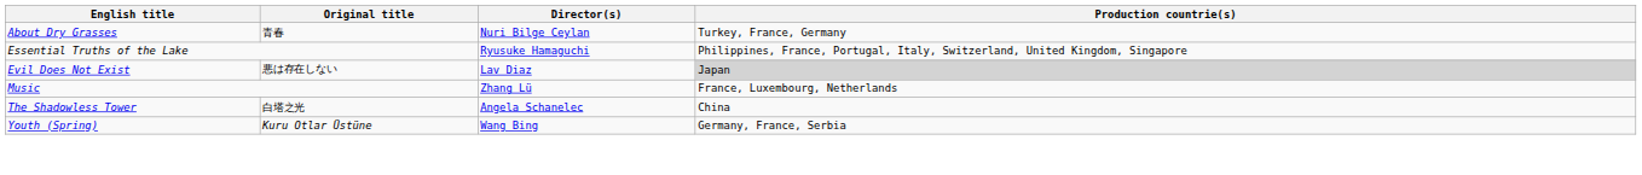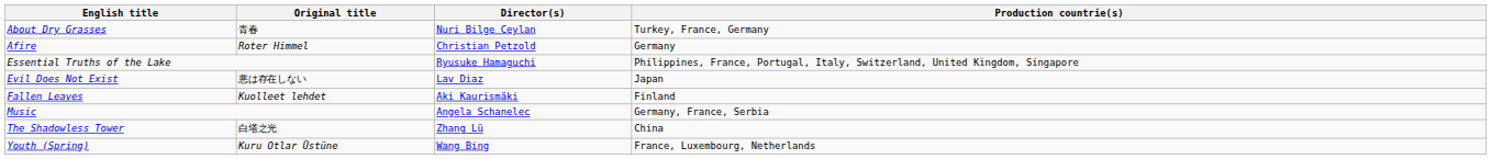 <table class="sortable wikitable" style="width:100%; margin-bottom:4px">
 <tr>
 <th scope="col">English title</th>
 <th scope="col">Original title</th>
 <th scope="col">Director(s)</th>
 <th scope="col">Production countrie(s)</th>
 </tr>
 <tr>
 <td><em><a href='#'>About Dry Grasses</a></em></td>
 <td>青春</td>
 <td><a href='#'>Nuri Bilge Ceylan</a></td>
 <td>Turkey, France, Germany</td>
 </tr>
 <tr>
+<td><em><a href='#'>Afire</a></em></td>
+<td><em>Roter Himmel</em></td>
+<td><a href='#'>Christian Petzold</a></td>
+<td>Germany</td>
+</tr>
+<tr>
 <td colspan="2"><em>Essential Truths of the Lake</em></td>
 <td><a href='#'>Ryusuke Hamaguchi</a></td>
 <td>Philippines, France, Portugal, Italy, Switzerland, United Kingdom, Singapore</td>
 </tr>
 <tr>
 <td><em><a href='#'>Evil Does Not Exist</a></em></td>
 <td>悪は存在しない</td>
 <td><a href='#'>Lav Diaz</a></td>
-<td style="background: lightgrey;">Japan</td>
+<td>Japan</td>
+</tr>
+<tr>
+<td><em><a href='#'>Fallen Leaves</a></em></td>
+<td><em>Kuolleet lehdet</em></td>
+<td><a href='#'>Aki Kaurismäki</a></td>
+<td>Finland</td>
 </tr>
 <tr>
 <td colspan="2"><em><a href='#'>Music</a></em></td>
-<td><a href='#'>Zhang Lü</a></td>
-<td>France, Luxembourg, Netherlands</td>
+<td><a href='#'>Angela Schanelec</a></td>
+<td>Germany, France, Serbia</td>
 </tr>
 <tr>
 <td><em><a href='#'>The Shadowless Tower</a></em></td>
 <td>白塔之光</td>
-<td><a href='#'>Angela Schanelec</a></td>
+<td><a href='#'>Zhang Lü</a></td>
 <td>China</td>
 </tr>
 <tr>
 <td><em><a href='#'>Youth (Spring)</a></em></td>
 <td><em>Kuru Otlar Üstüne</em></td>
 <td><a href='#'>Wang Bing</a></td>
-<td>Germany, France, Serbia</td>
+<td>France, Luxembourg, Netherlands</td>
 </tr>
 </table>
